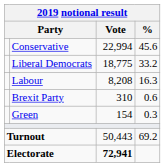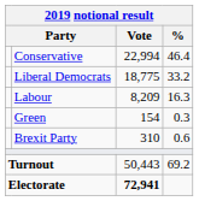 <table class="wikitable">
 <tr>
 <th colspan="4"><a href='#'>2019</a> <a href='#'>notional result</a></th>
 </tr>
 <tr>
 <th bgcolor="#DDDDFF" width="130px" colspan="2">Party</th>
 <th bgcolor="#DDDDFF" width="50px">Vote</th>
 <th bgcolor="#DDDDFF" width="30px">%</th>
 </tr>
 <tr>
 <td></td>
 <td><a href='#'>Conservative</a></td>
 <td align=right>22,994</td>
-<td align=right>45.6</td>
+<td align=right>46.4</td>
 </tr>
 <tr>
 <td></td>
 <td><a href='#'>Liberal Democrats</a></td>
 <td align=right>18,775</td>
 <td align=right>33.2</td>
 </tr>
 <tr>
 <td></td>
 <td><a href='#'>Labour</a></td>
-<td align=right>8,208</td>
+<td align=right>8,209</td>
 <td align=right>16.3</td>
+</tr>
+<tr>
+<td></td>
+<td><a href='#'>Green</a></td>
+<td align=right>154</td>
+<td align=right>0.3</td>
 </tr>
 <tr>
 <td></td>
 <td><a href='#'>Brexit Party</a></td>
 <td align=right>310</td>
 <td align=right>0.6</td>
-</tr>
-<tr>
-<td></td>
-<td><a href='#'>Green</a></td>
-<td align=right>154</td>
-<td align=right>0.3</td>
 </tr>
 <tr>
 <td colspan="4" bgcolor="#EAECF0"></td>
 </tr>
 <tr>
 <td colspan="2"><strong>Turnout</strong></td>
 <td align=right>50,443</td>
 <td align=right>69.2</td>
 </tr>
 <tr>
 <td colspan="2"><strong>Electorate</strong></td>
 <td align=right><strong>72,941</strong></td>
 </tr>
 </table>
